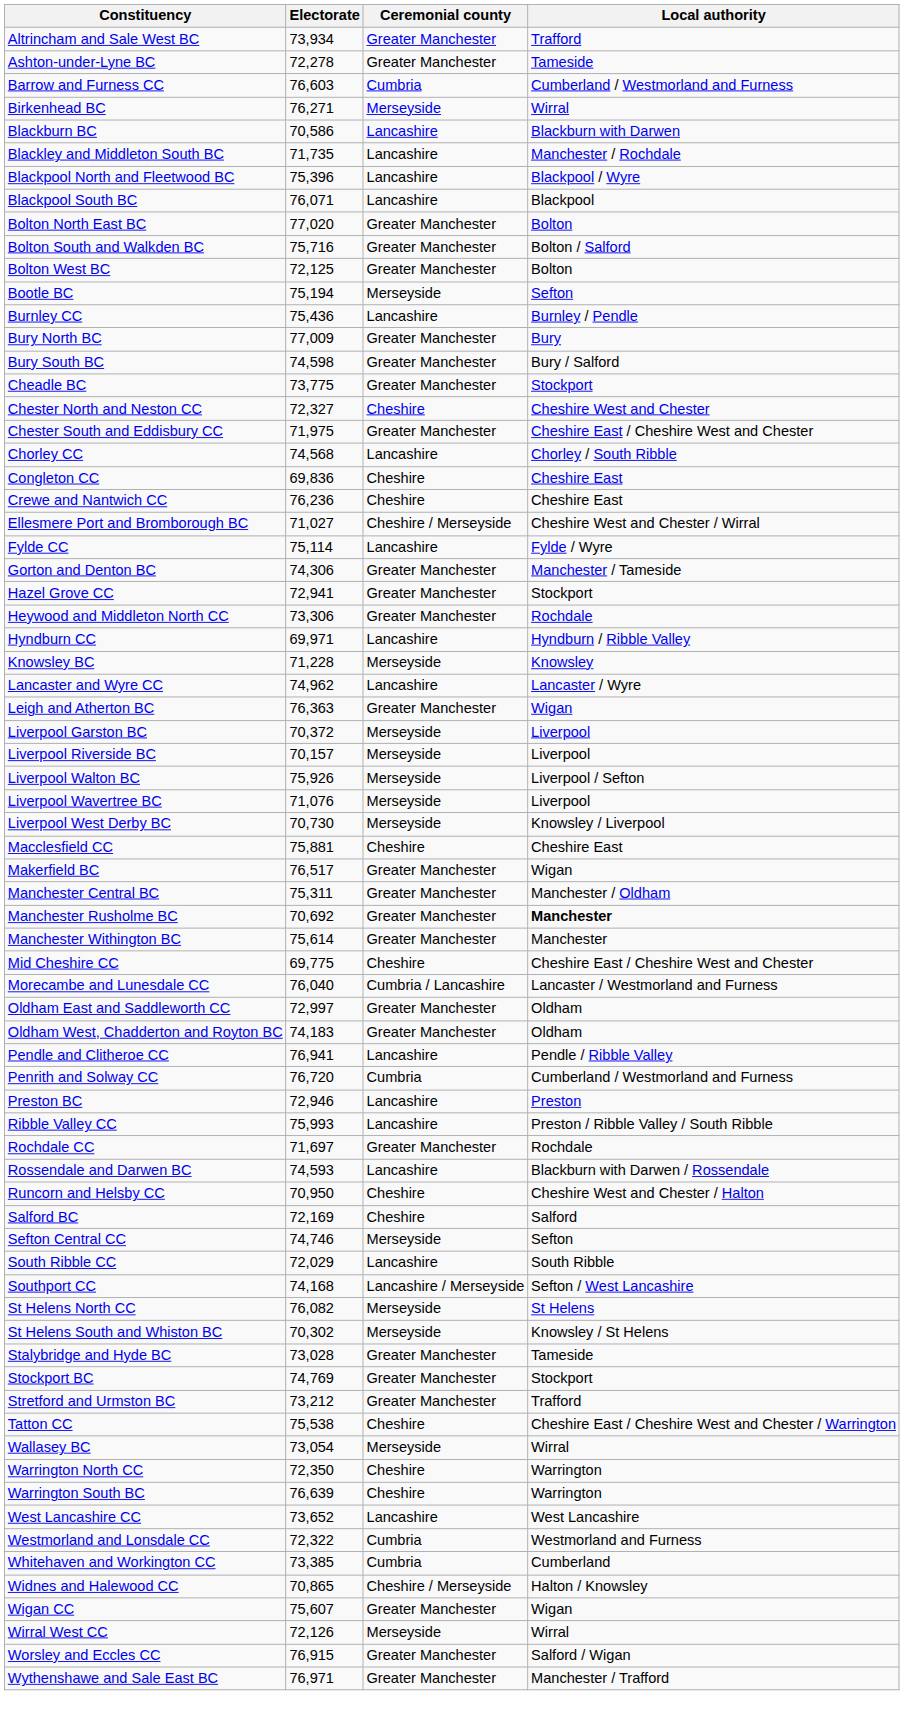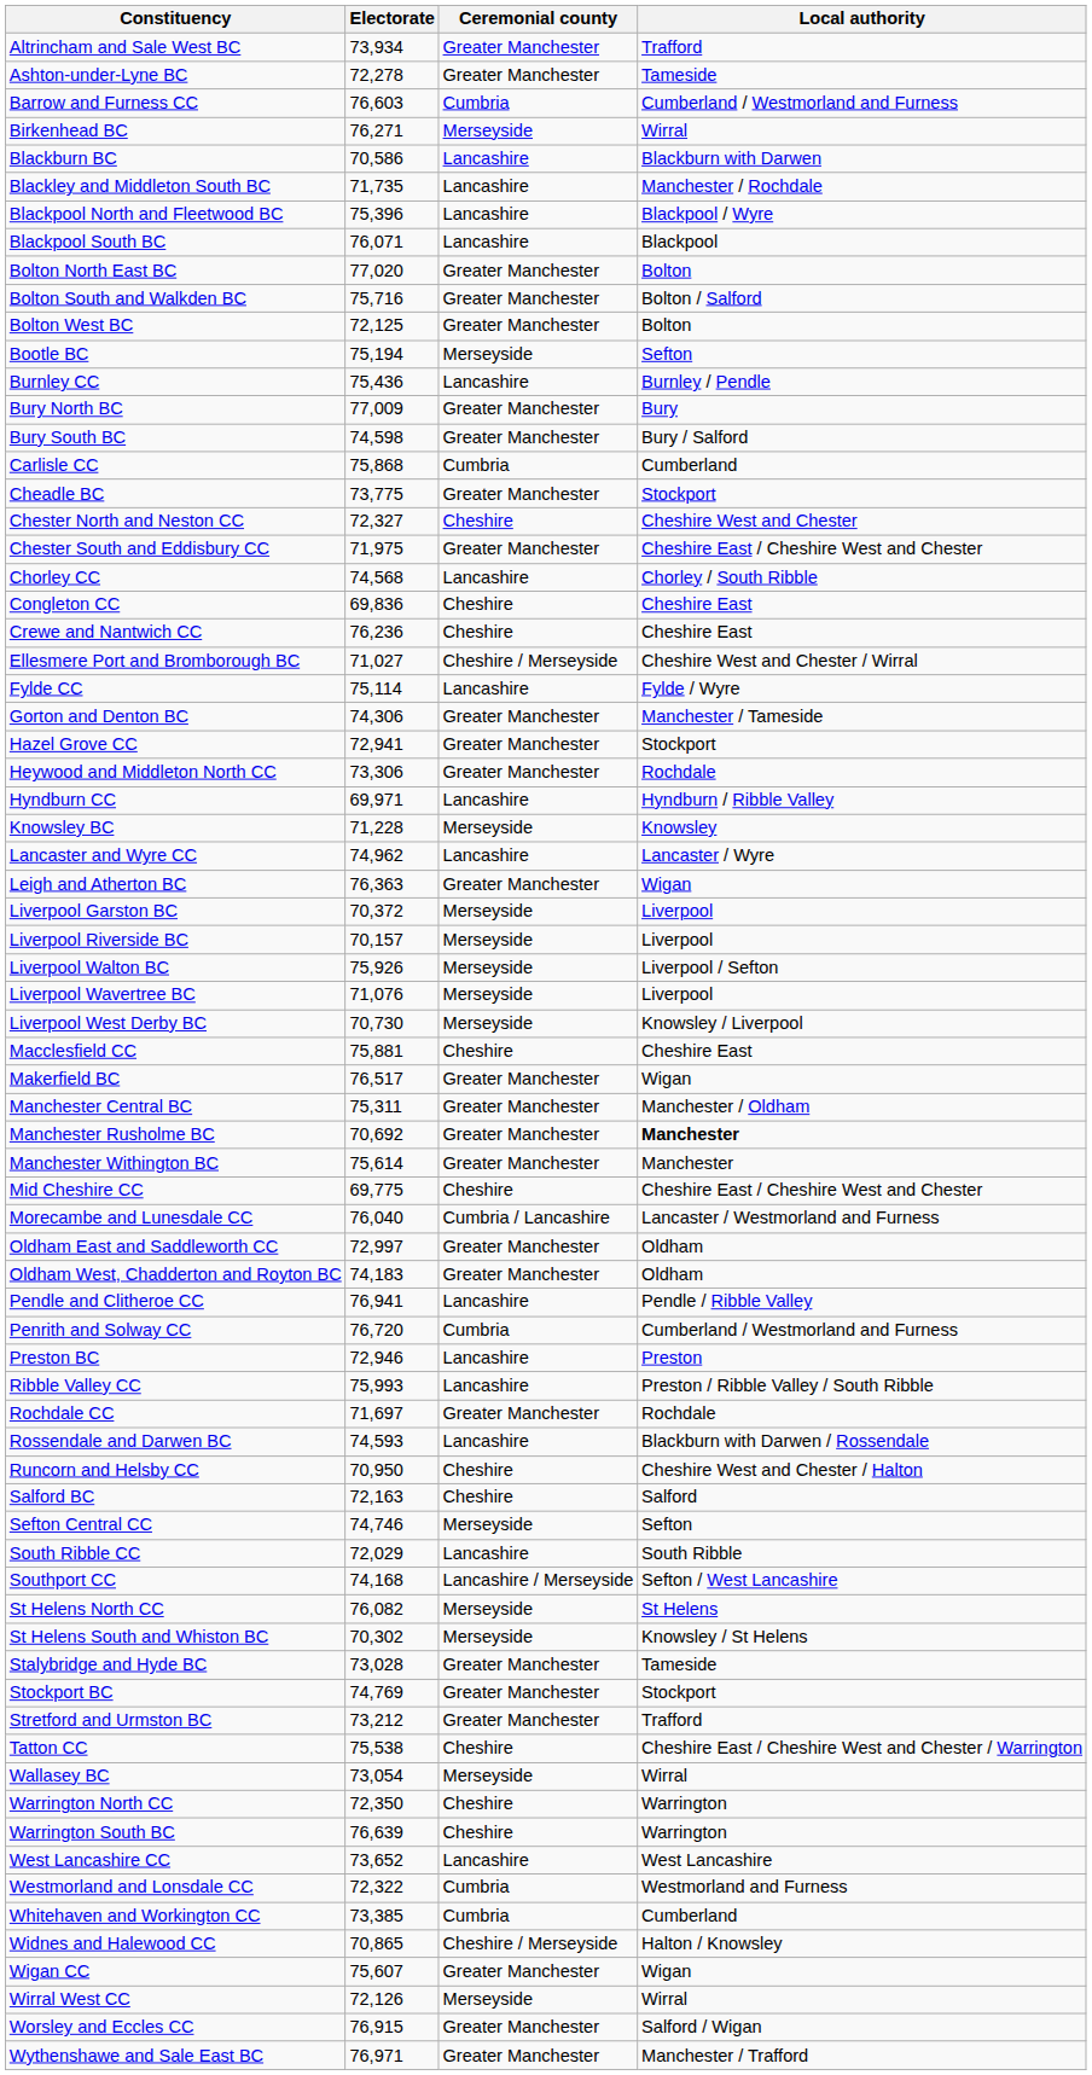 <table class="wikitable sortable">
 <tr>
 <th>Constituency</th>
 <th>Electorate</th>
 <th>Ceremonial county</th>
 <th>Local authority</th>
 </tr>
 <tr>
 <td><a href='#'>Altrincham and Sale West BC</a></td>
 <td>73,934</td>
 <td><a href='#'>Greater Manchester</a></td>
 <td><a href='#'>Trafford</a></td>
 </tr>
 <tr>
 <td><a href='#'>Ashton-under-Lyne BC</a></td>
 <td>72,278</td>
 <td>Greater Manchester</td>
 <td><a href='#'>Tameside</a></td>
 </tr>
 <tr>
 <td><a href='#'>Barrow and Furness CC</a></td>
 <td>76,603</td>
 <td><a href='#'>Cumbria</a></td>
 <td><a href='#'>Cumberland</a> / <a href='#'>Westmorland and Furness</a></td>
 </tr>
 <tr>
 <td><a href='#'>Birkenhead BC</a></td>
 <td>76,271</td>
 <td><a href='#'>Merseyside</a></td>
 <td><a href='#'>Wirral</a></td>
 </tr>
 <tr>
 <td><a href='#'>Blackburn BC</a></td>
 <td>70,586</td>
 <td><a href='#'>Lancashire</a></td>
 <td><a href='#'>Blackburn with Darwen</a></td>
 </tr>
 <tr>
 <td><a href='#'>Blackley and Middleton South BC</a></td>
 <td>71,735</td>
 <td>Lancashire</td>
 <td><a href='#'>Manchester</a> / <a href='#'>Rochdale</a></td>
 </tr>
 <tr>
 <td><a href='#'>Blackpool North and Fleetwood BC</a></td>
 <td>75,396</td>
 <td>Lancashire</td>
 <td><a href='#'>Blackpool</a> / <a href='#'>Wyre</a></td>
 </tr>
 <tr>
 <td><a href='#'>Blackpool South BC</a></td>
 <td>76,071</td>
 <td>Lancashire</td>
 <td>Blackpool</td>
 </tr>
 <tr>
 <td><a href='#'>Bolton North East BC</a></td>
 <td>77,020</td>
 <td>Greater Manchester</td>
 <td><a href='#'>Bolton</a></td>
 </tr>
 <tr>
 <td><a href='#'>Bolton South and Walkden BC</a></td>
 <td>75,716</td>
 <td>Greater Manchester</td>
 <td>Bolton / <a href='#'>Salford</a></td>
 </tr>
 <tr>
 <td><a href='#'>Bolton West BC</a></td>
 <td>72,125</td>
 <td>Greater Manchester</td>
 <td>Bolton</td>
 </tr>
 <tr>
 <td><a href='#'>Bootle BC</a></td>
 <td>75,194</td>
 <td>Merseyside</td>
 <td><a href='#'>Sefton</a></td>
 </tr>
 <tr>
 <td><a href='#'>Burnley CC</a></td>
 <td>75,436</td>
 <td>Lancashire</td>
 <td><a href='#'>Burnley</a> / <a href='#'>Pendle</a></td>
 </tr>
 <tr>
 <td><a href='#'>Bury North BC</a></td>
 <td>77,009</td>
 <td>Greater Manchester</td>
 <td><a href='#'>Bury</a></td>
 </tr>
 <tr>
 <td><a href='#'>Bury South BC</a></td>
 <td>74,598</td>
 <td>Greater Manchester</td>
 <td>Bury / Salford</td>
+</tr>
+<tr>
+<td><a href='#'>Carlisle CC</a></td>
+<td>75,868</td>
+<td>Cumbria</td>
+<td>Cumberland</td>
 </tr>
 <tr>
 <td><a href='#'>Cheadle BC</a></td>
 <td>73,775</td>
 <td>Greater Manchester</td>
 <td><a href='#'>Stockport</a></td>
 </tr>
 <tr>
 <td><a href='#'>Chester North and Neston CC</a></td>
 <td>72,327</td>
 <td><a href='#'>Cheshire</a></td>
 <td><a href='#'>Cheshire West and Chester</a></td>
 </tr>
 <tr>
 <td><a href='#'>Chester South and Eddisbury CC</a></td>
 <td>71,975</td>
 <td>Greater Manchester</td>
 <td><a href='#'>Cheshire East</a> / Cheshire West and Chester</td>
 </tr>
 <tr>
 <td><a href='#'>Chorley CC</a></td>
 <td>74,568</td>
 <td>Lancashire</td>
 <td><a href='#'>Chorley</a> / <a href='#'>South Ribble</a></td>
 </tr>
 <tr>
 <td><a href='#'>Congleton CC</a></td>
 <td>69,836</td>
 <td>Cheshire</td>
 <td><a href='#'>Cheshire East</a></td>
 </tr>
 <tr>
 <td><a href='#'>Crewe and Nantwich CC</a></td>
 <td>76,236</td>
 <td>Cheshire</td>
 <td>Cheshire East</td>
 </tr>
 <tr>
 <td><a href='#'>Ellesmere Port and Bromborough BC</a></td>
 <td>71,027</td>
 <td>Cheshire / Merseyside</td>
 <td>Cheshire West and Chester / Wirral</td>
 </tr>
 <tr>
 <td><a href='#'>Fylde CC</a></td>
 <td>75,114</td>
 <td>Lancashire</td>
 <td><a href='#'>Fylde</a> / Wyre</td>
 </tr>
 <tr>
 <td><a href='#'>Gorton and Denton BC</a></td>
 <td>74,306</td>
 <td>Greater Manchester</td>
 <td><a href='#'>Manchester</a> / Tameside</td>
 </tr>
 <tr>
 <td><a href='#'>Hazel Grove CC</a></td>
 <td>72,941</td>
 <td>Greater Manchester</td>
 <td>Stockport</td>
 </tr>
 <tr>
 <td><a href='#'>Heywood and Middleton North CC</a></td>
 <td>73,306</td>
 <td>Greater Manchester</td>
 <td><a href='#'>Rochdale</a></td>
 </tr>
 <tr>
 <td><a href='#'>Hyndburn CC</a></td>
 <td>69,971</td>
 <td>Lancashire</td>
 <td><a href='#'>Hyndburn</a> / <a href='#'>Ribble Valley</a></td>
 </tr>
 <tr>
 <td><a href='#'>Knowsley BC</a></td>
 <td>71,228</td>
 <td>Merseyside</td>
 <td><a href='#'>Knowsley</a></td>
 </tr>
 <tr>
 <td><a href='#'>Lancaster and Wyre CC</a></td>
 <td>74,962</td>
 <td>Lancashire</td>
 <td><a href='#'>Lancaster</a> / Wyre</td>
 </tr>
 <tr>
 <td><a href='#'>Leigh and Atherton BC</a></td>
 <td>76,363</td>
 <td>Greater Manchester</td>
 <td><a href='#'>Wigan</a></td>
 </tr>
 <tr>
 <td><a href='#'>Liverpool Garston BC</a></td>
 <td>70,372</td>
 <td>Merseyside</td>
 <td><a href='#'>Liverpool</a></td>
 </tr>
 <tr>
 <td><a href='#'>Liverpool Riverside BC</a></td>
 <td>70,157</td>
 <td>Merseyside</td>
 <td>Liverpool</td>
 </tr>
 <tr>
 <td><a href='#'>Liverpool Walton BC</a></td>
 <td>75,926</td>
 <td>Merseyside</td>
 <td>Liverpool / Sefton</td>
 </tr>
 <tr>
 <td><a href='#'>Liverpool Wavertree BC</a></td>
 <td>71,076</td>
 <td>Merseyside</td>
 <td>Liverpool</td>
 </tr>
 <tr>
 <td><a href='#'>Liverpool West Derby BC</a></td>
 <td>70,730</td>
 <td>Merseyside</td>
 <td>Knowsley / Liverpool</td>
 </tr>
 <tr>
 <td><a href='#'>Macclesfield CC</a></td>
 <td>75,881</td>
 <td>Cheshire</td>
 <td>Cheshire East</td>
 </tr>
 <tr>
 <td><a href='#'>Makerfield BC</a></td>
 <td>76,517</td>
 <td>Greater Manchester</td>
 <td>Wigan</td>
 </tr>
 <tr>
 <td><a href='#'>Manchester Central BC</a></td>
 <td>75,311</td>
 <td>Greater Manchester</td>
 <td>Manchester / <a href='#'>Oldham</a></td>
 </tr>
 <tr>
 <td><a href='#'>Manchester Rusholme BC</a></td>
 <td>70,692</td>
 <td>Greater Manchester</td>
 <td><strong>Manchester</strong></td>
 </tr>
 <tr>
 <td><a href='#'>Manchester Withington BC</a></td>
 <td>75,614</td>
 <td>Greater Manchester</td>
 <td>Manchester</td>
 </tr>
 <tr>
 <td><a href='#'>Mid Cheshire CC</a></td>
 <td>69,775</td>
 <td>Cheshire</td>
 <td>Cheshire East / Cheshire West and Chester</td>
 </tr>
 <tr>
 <td><a href='#'>Morecambe and Lunesdale CC</a></td>
 <td>76,040</td>
 <td>Cumbria / Lancashire</td>
 <td>Lancaster / Westmorland and Furness</td>
 </tr>
 <tr>
 <td><a href='#'>Oldham East and Saddleworth CC</a></td>
 <td>72,997</td>
 <td>Greater Manchester</td>
 <td>Oldham</td>
 </tr>
 <tr>
 <td><a href='#'>Oldham West, Chadderton and Royton BC</a></td>
 <td>74,183</td>
 <td>Greater Manchester</td>
 <td>Oldham</td>
 </tr>
 <tr>
 <td><a href='#'>Pendle and Clitheroe CC</a></td>
 <td>76,941</td>
 <td>Lancashire</td>
 <td>Pendle / <a href='#'>Ribble Valley</a></td>
 </tr>
 <tr>
 <td><a href='#'>Penrith and Solway CC</a></td>
 <td>76,720</td>
 <td>Cumbria</td>
 <td>Cumberland / Westmorland and Furness</td>
 </tr>
 <tr>
 <td><a href='#'>Preston BC</a></td>
 <td>72,946</td>
 <td>Lancashire</td>
 <td><a href='#'>Preston</a></td>
 </tr>
 <tr>
 <td><a href='#'>Ribble Valley CC</a></td>
 <td>75,993</td>
 <td>Lancashire</td>
 <td>Preston / Ribble Valley / South Ribble</td>
 </tr>
 <tr>
 <td><a href='#'>Rochdale CC</a></td>
 <td>71,697</td>
 <td>Greater Manchester</td>
 <td>Rochdale</td>
 </tr>
 <tr>
 <td><a href='#'>Rossendale and Darwen BC</a></td>
 <td>74,593</td>
 <td>Lancashire</td>
 <td>Blackburn with Darwen / <a href='#'>Rossendale</a></td>
 </tr>
 <tr>
 <td><a href='#'>Runcorn and Helsby CC</a></td>
 <td>70,950</td>
 <td>Cheshire</td>
 <td>Cheshire West and Chester / <a href='#'>Halton</a></td>
 </tr>
 <tr>
 <td><a href='#'>Salford BC</a></td>
-<td>72,169</td>
+<td>72,163</td>
 <td>Cheshire</td>
 <td>Salford</td>
 </tr>
 <tr>
 <td><a href='#'>Sefton Central CC</a></td>
 <td>74,746</td>
 <td>Merseyside</td>
 <td>Sefton</td>
 </tr>
 <tr>
 <td><a href='#'>South Ribble CC</a></td>
 <td>72,029</td>
 <td>Lancashire</td>
 <td>South Ribble</td>
 </tr>
 <tr>
 <td><a href='#'>Southport CC</a></td>
 <td>74,168</td>
 <td>Lancashire / Merseyside</td>
 <td>Sefton / <a href='#'>West Lancashire</a></td>
 </tr>
 <tr>
 <td><a href='#'>St Helens North CC</a></td>
 <td>76,082</td>
 <td>Merseyside</td>
 <td><a href='#'>St Helens</a></td>
 </tr>
 <tr>
 <td><a href='#'>St Helens South and Whiston BC</a></td>
 <td>70,302</td>
 <td>Merseyside</td>
 <td>Knowsley / St Helens</td>
 </tr>
 <tr>
 <td><a href='#'>Stalybridge and Hyde BC</a></td>
 <td>73,028</td>
 <td>Greater Manchester</td>
 <td>Tameside</td>
 </tr>
 <tr>
 <td><a href='#'>Stockport BC</a></td>
 <td>74,769</td>
 <td>Greater Manchester</td>
 <td>Stockport</td>
 </tr>
 <tr>
 <td><a href='#'>Stretford and Urmston BC</a></td>
 <td>73,212</td>
 <td>Greater Manchester</td>
 <td>Trafford</td>
 </tr>
 <tr>
 <td><a href='#'>Tatton CC</a></td>
 <td>75,538</td>
 <td>Cheshire</td>
 <td>Cheshire East / Cheshire West and Chester / <a href='#'>Warrington</a></td>
 </tr>
 <tr>
 <td><a href='#'>Wallasey BC</a></td>
 <td>73,054</td>
 <td>Merseyside</td>
 <td>Wirral</td>
 </tr>
 <tr>
 <td><a href='#'>Warrington North CC</a></td>
 <td>72,350</td>
 <td>Cheshire</td>
 <td>Warrington</td>
 </tr>
 <tr>
 <td><a href='#'>Warrington South BC</a></td>
 <td>76,639</td>
 <td>Cheshire</td>
 <td>Warrington</td>
 </tr>
 <tr>
 <td><a href='#'>West Lancashire CC</a></td>
 <td>73,652</td>
 <td>Lancashire</td>
 <td>West Lancashire</td>
 </tr>
 <tr>
 <td><a href='#'>Westmorland and Lonsdale CC</a></td>
 <td>72,322</td>
 <td>Cumbria</td>
 <td>Westmorland and Furness</td>
 </tr>
 <tr>
 <td><a href='#'>Whitehaven and Workington CC</a></td>
 <td>73,385</td>
 <td>Cumbria</td>
 <td>Cumberland</td>
 </tr>
 <tr>
 <td><a href='#'>Widnes and Halewood CC</a></td>
 <td>70,865</td>
 <td>Cheshire / Merseyside</td>
 <td>Halton / Knowsley</td>
 </tr>
 <tr>
 <td><a href='#'>Wigan CC</a></td>
 <td>75,607</td>
 <td>Greater Manchester</td>
 <td>Wigan</td>
 </tr>
 <tr>
 <td><a href='#'>Wirral West CC</a></td>
 <td>72,126</td>
 <td>Merseyside</td>
 <td>Wirral</td>
 </tr>
 <tr>
 <td><a href='#'>Worsley and Eccles CC</a></td>
 <td>76,915</td>
 <td>Greater Manchester</td>
 <td>Salford / Wigan</td>
 </tr>
 <tr>
 <td><a href='#'>Wythenshawe and Sale East BC</a></td>
 <td>76,971</td>
 <td>Greater Manchester</td>
 <td>Manchester / Trafford</td>
 </tr>
 </table>
